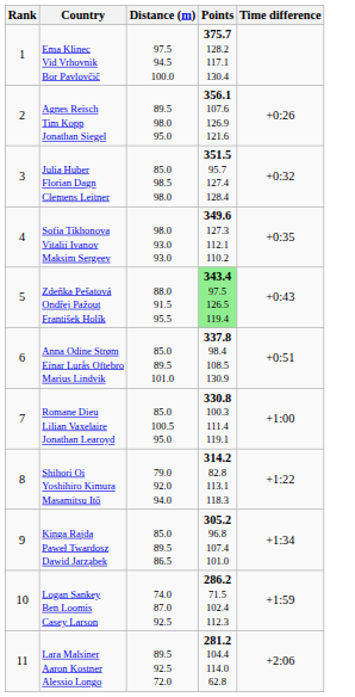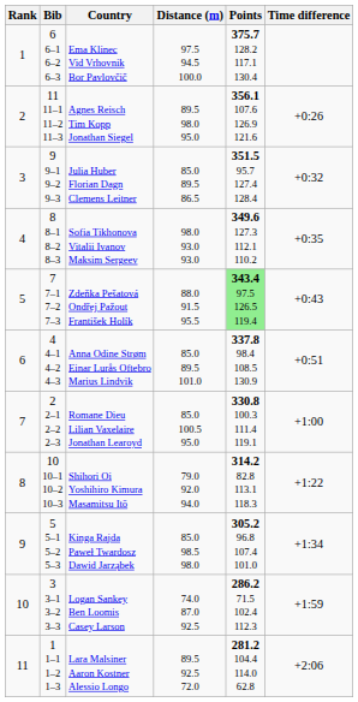 <table class="wikitable sortable" style="text-align:center">
 <tr>
 <th>Rank</th>
+<th>Bib</th>
 <th>Country</th>
 <th class="unsortable">Distance (<a href='#'>m</a>)</th>
 <th>Points</th>
 <th>Time difference</th>
 </tr>
 <tr>
 <td>1</td>
+<td>6<br><small>6–1<br>6–2<br>6–3</small></td>
 <td align=left><br><small><a href='#'>Ema Klinec</a><br><a href='#'>Vid Vrhovnik</a><br><a href='#'>Bor Pavlovčič</a></small></td>
 <td><br><small>97.5<br>94.5<br>100.0</small></td>
 <td><strong>375.7</strong><br><small>128.2<br>117.1<br>130.4</small></td>
 <td></td>
 </tr>
 <tr>
 <td>2</td>
+<td>11<br><small>11–1<br>11–2<br>11–3</small></td>
 <td align=left><br><small><a href='#'>Agnes Reisch</a><br><a href='#'>Tim Kopp</a><br><a href='#'>Jonathan Siegel</a></small></td>
 <td><br><small>89.5<br>98.0<br>95.0</small></td>
 <td><strong>356.1</strong><br><small>107.6<br>126.9<br>121.6</small></td>
 <td>+0:26</td>
 </tr>
 <tr>
 <td>3</td>
+<td>9<br><small>9–1<br>9–2<br>9–3</small></td>
 <td align=left><br><small><a href='#'>Julia Huber</a><br><a href='#'>Florian Dagn</a><br><a href='#'>Clemens Leitner</a></small></td>
-<td><br><small>85.0<br>98.5<br>98.0</small></td>
+<td><br><small>85.0<br>89.5<br>86.5</small></td>
 <td><strong>351.5</strong><br><small>95.7<br>127.4<br>128.4</small></td>
 <td>+0:32</td>
 </tr>
 <tr>
 <td>4</td>
+<td>8<br><small>8–1<br>8–2<br>8–3</small></td>
 <td align=left><br><small><a href='#'>Sofia Tikhonova</a><br><a href='#'>Vitalii Ivanov</a><br><a href='#'>Maksim Sergeev</a></small></td>
 <td><br><small>98.0<br>93.0<br>93.0</small></td>
 <td><strong>349.6</strong><br><small>127.3<br>112.1<br>110.2</small></td>
 <td>+0:35</td>
 </tr>
 <tr>
 <td>5</td>
+<td>7<br><small>7–1<br>7–2<br>7–3</small></td>
 <td align=left><br><small><a href='#'>Zdeňka Pešatová</a><br><a href='#'>Ondřej Pažout</a><br><a href='#'>František Holík</a></small></td>
 <td><br><small>88.0<br>91.5<br>95.5</small></td>
 <td style="background: lightgreen;"><strong>343.4</strong><br><small>97.5<br>126.5<br>119.4</small></td>
 <td>+0:43</td>
 </tr>
 <tr>
 <td>6</td>
+<td>4<br><small>4–1<br>4–2<br>4–3</small></td>
 <td align=left><br><small><a href='#'>Anna Odine Strøm</a><br><a href='#'>Einar Lurås Oftebro</a><br><a href='#'>Marius Lindvik</a></small></td>
 <td><br><small>85.0<br>89.5<br>101.0</small></td>
 <td><strong>337.8</strong><br><small>98.4<br>108.5<br>130.9</small></td>
 <td>+0:51</td>
 </tr>
 <tr>
 <td>7</td>
+<td>2<br><small>2–1<br>2–2<br>2–3</small></td>
 <td align=left><br><small><a href='#'>Romane Dieu</a><br><a href='#'>Lilian Vaxelaire</a><br><a href='#'>Jonathan Learoyd</a></small></td>
 <td><br><small>85.0<br>100.5<br>95.0</small></td>
 <td><strong>330.8</strong><br><small>100.3<br>111.4<br>119.1</small></td>
 <td>+1:00</td>
 </tr>
 <tr>
 <td>8</td>
+<td>10<br><small>10–1<br>10–2<br>10–3</small></td>
 <td align=left><br><small><a href='#'>Shihori Oi</a><br><a href='#'>Yoshihiro Kimura</a><br><a href='#'>Masamitsu Itō</a></small></td>
 <td><br><small>79.0<br>92.0<br>94.0</small></td>
 <td><strong>314.2</strong><br><small>82.8<br>113.1<br>118.3</small></td>
 <td>+1:22</td>
 </tr>
 <tr>
 <td>9</td>
+<td>5<br><small>5–1<br>5–2<br>5–3</small></td>
 <td align=left><br><small><a href='#'>Kinga Rajda</a><br><a href='#'>Paweł Twardosz</a><br><a href='#'>Dawid Jarząbek</a></small></td>
-<td><br><small>85.0<br>89.5<br>86.5</small></td>
+<td><br><small>85.0<br>98.5<br>98.0</small></td>
 <td><strong>305.2</strong><br><small>96.8<br>107.4<br>101.0</small></td>
 <td>+1:34</td>
 </tr>
 <tr>
 <td>10</td>
+<td>3<br><small>3–1<br>3–2<br>3–3</small></td>
 <td align=left><br><small><a href='#'>Logan Sankey</a><br><a href='#'>Ben Loomis</a><br><a href='#'>Casey Larson</a></small></td>
 <td><br><small>74.0<br>87.0<br>92.5</small></td>
 <td><strong>286.2</strong><br><small>71.5 <br>102.4<br>112.3</small></td>
 <td>+1:59</td>
 </tr>
 <tr>
 <td>11</td>
+<td>1<br><small>1–1<br>1–2<br>1–3</small></td>
 <td align=left><br><small><a href='#'>Lara Malsiner</a><br><a href='#'>Aaron Kostner</a><br><a href='#'>Alessio Longo</a></small></td>
 <td><br><small>89.5<br>92.5<br>72.0</small></td>
 <td><strong>281.2</strong><br><small>104.4<br>114.0<br>62.8</small></td>
 <td>+2:06</td>
 </tr>
 </table>
